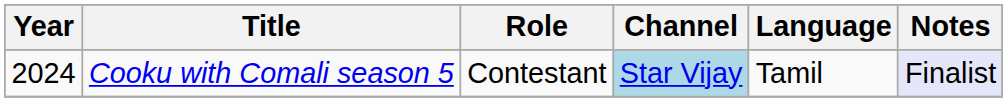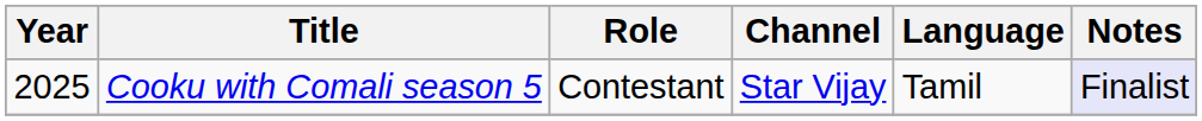 <table class="wikitable sortable">
 <tr>
 <th>Year</th>
 <th>Title</th>
 <th>Role</th>
 <th>Channel</th>
 <th>Language</th>
 <th>Notes</th>
 </tr>
 <tr>
-<td>2024</td>
+<td>2025</td>
 <td><em><a href='#'>Cooku with Comali season 5</a></em></td>
 <td>Contestant</td>
-<td style="background: lightblue;"><a href='#'>Star Vijay</a></td>
+<td><a href='#'>Star Vijay</a></td>
 <td>Tamil</td>
 <td style="background: lavender;">Finalist</td>
 </tr>
 <tr>
 </tr>
 </table>
